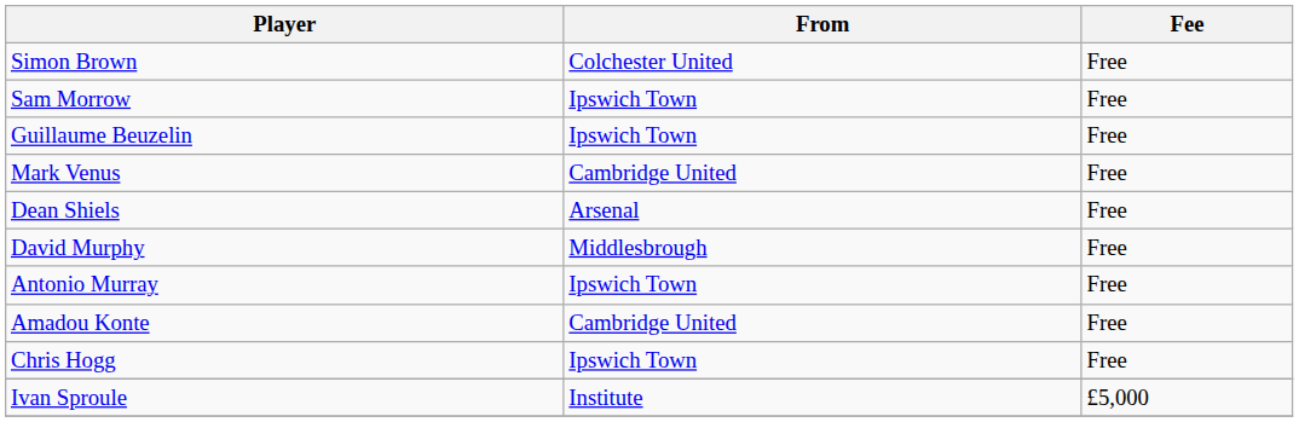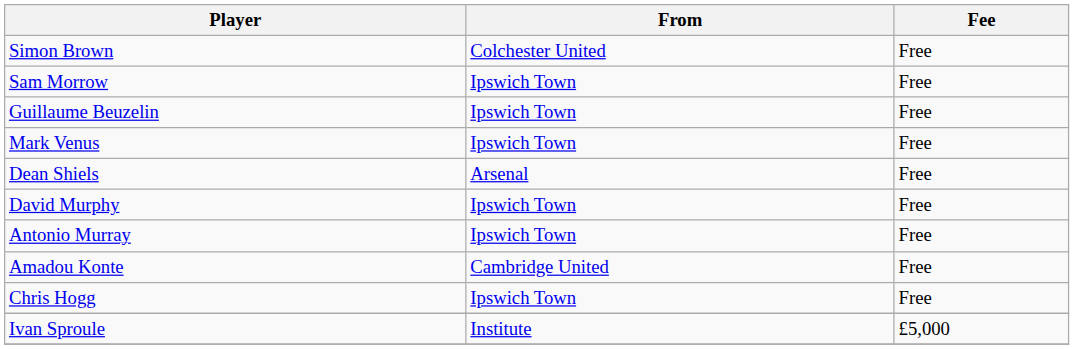 <table class="wikitable" style="text-align:center; font-size:95%;width:98%; text-align:left">
 <tr>
 <th><strong>Player</strong></th>
 <th><strong>From</strong></th>
 <th><strong>Fee</strong></th>
 </tr>
 <tr --->
 <td> <a href='#'>Simon Brown</a></td>
 <td><a href='#'>Colchester United</a></td>
 <td>Free</td>
 </tr>
 <tr>
 <td> <a href='#'>Sam Morrow</a></td>
 <td><a href='#'>Ipswich Town</a></td>
 <td>Free</td>
 </tr>
 <tr>
 <td> <a href='#'>Guillaume Beuzelin</a></td>
 <td><a href='#'>Ipswich Town</a></td>
 <td>Free</td>
 </tr>
 <tr>
 <td> <a href='#'>Mark Venus</a></td>
-<td><a href='#'>Cambridge United</a></td>
+<td><a href='#'>Ipswich Town</a></td>
 <td>Free</td>
 </tr>
 <tr>
 <td> <a href='#'>Dean Shiels</a></td>
 <td><a href='#'>Arsenal</a></td>
 <td>Free</td>
 </tr>
 <tr>
 <td> <a href='#'>David Murphy</a></td>
-<td><a href='#'>Middlesbrough</a></td>
+<td><a href='#'>Ipswich Town</a></td>
 <td>Free</td>
 </tr>
 <tr>
 <td> <a href='#'>Antonio Murray</a></td>
 <td><a href='#'>Ipswich Town</a></td>
 <td>Free</td>
 </tr>
 <tr>
 <td> <a href='#'>Amadou Konte</a></td>
 <td><a href='#'>Cambridge United</a></td>
 <td>Free</td>
 </tr>
 <tr>
 <td> <a href='#'>Chris Hogg</a></td>
 <td><a href='#'>Ipswich Town</a></td>
 <td>Free</td>
 </tr>
 <tr>
 </tr>
 <tr>
 <td> <a href='#'>Ivan Sproule</a></td>
 <td><a href='#'>Institute</a></td>
 <td>£5,000</td>
 </tr>
 <tr>
 </tr>
 </table>
